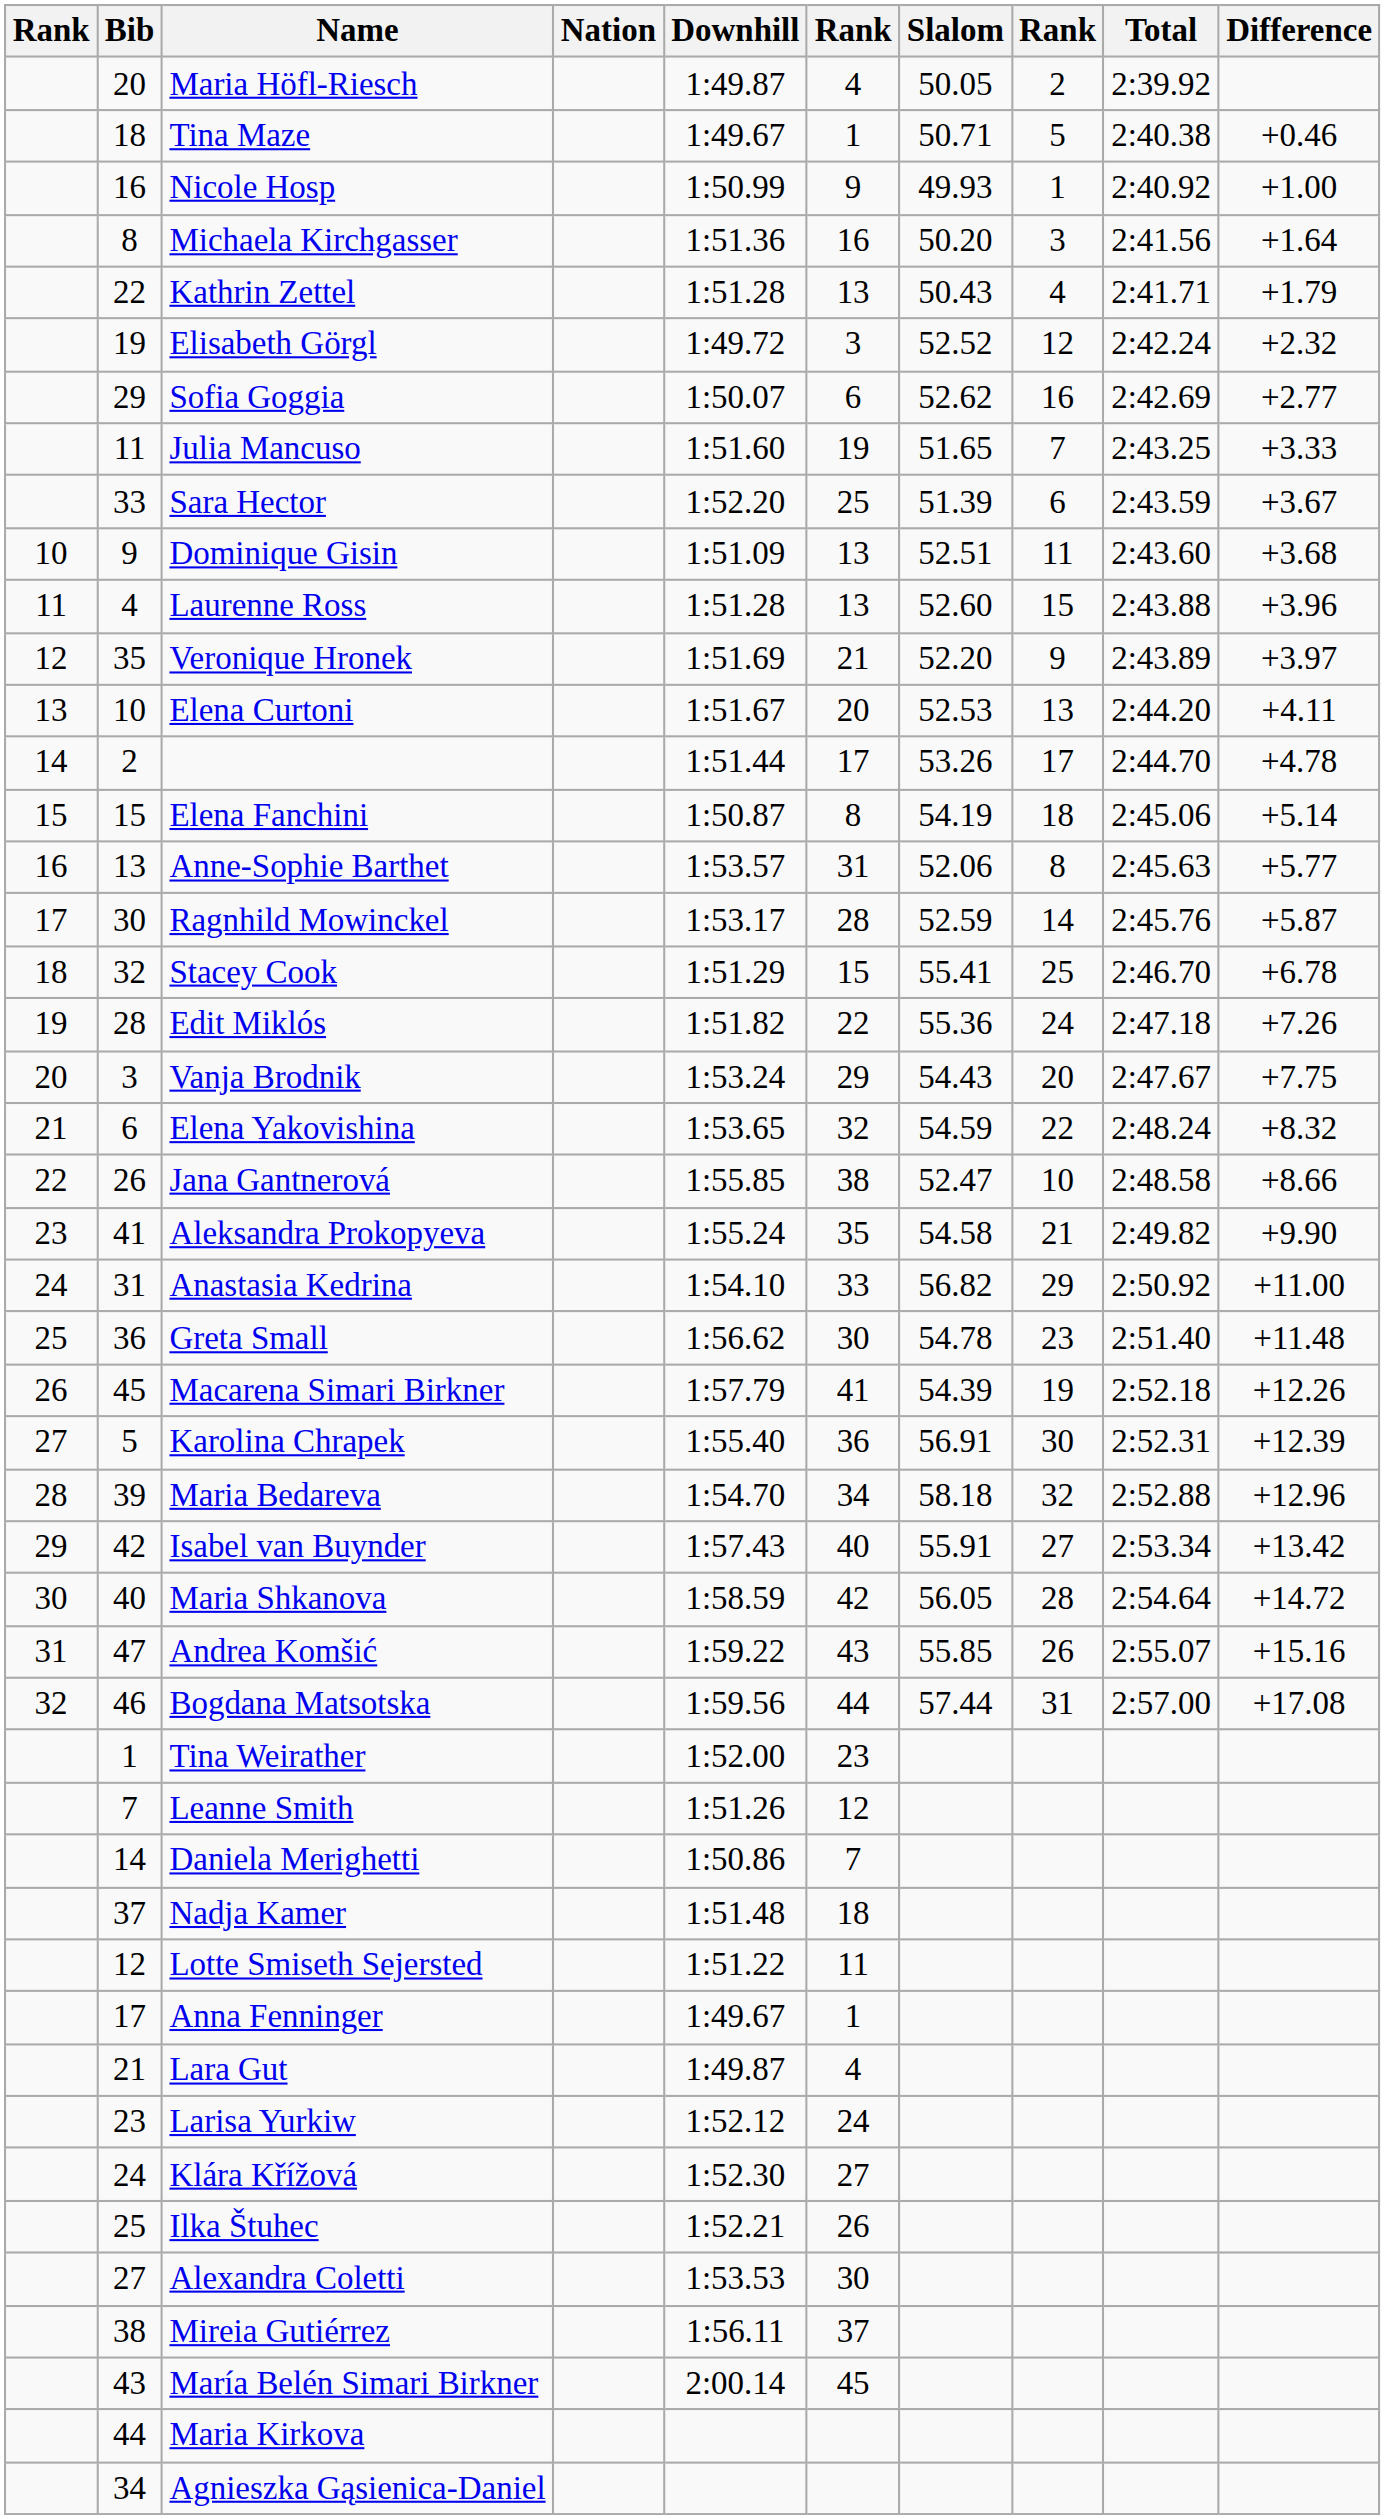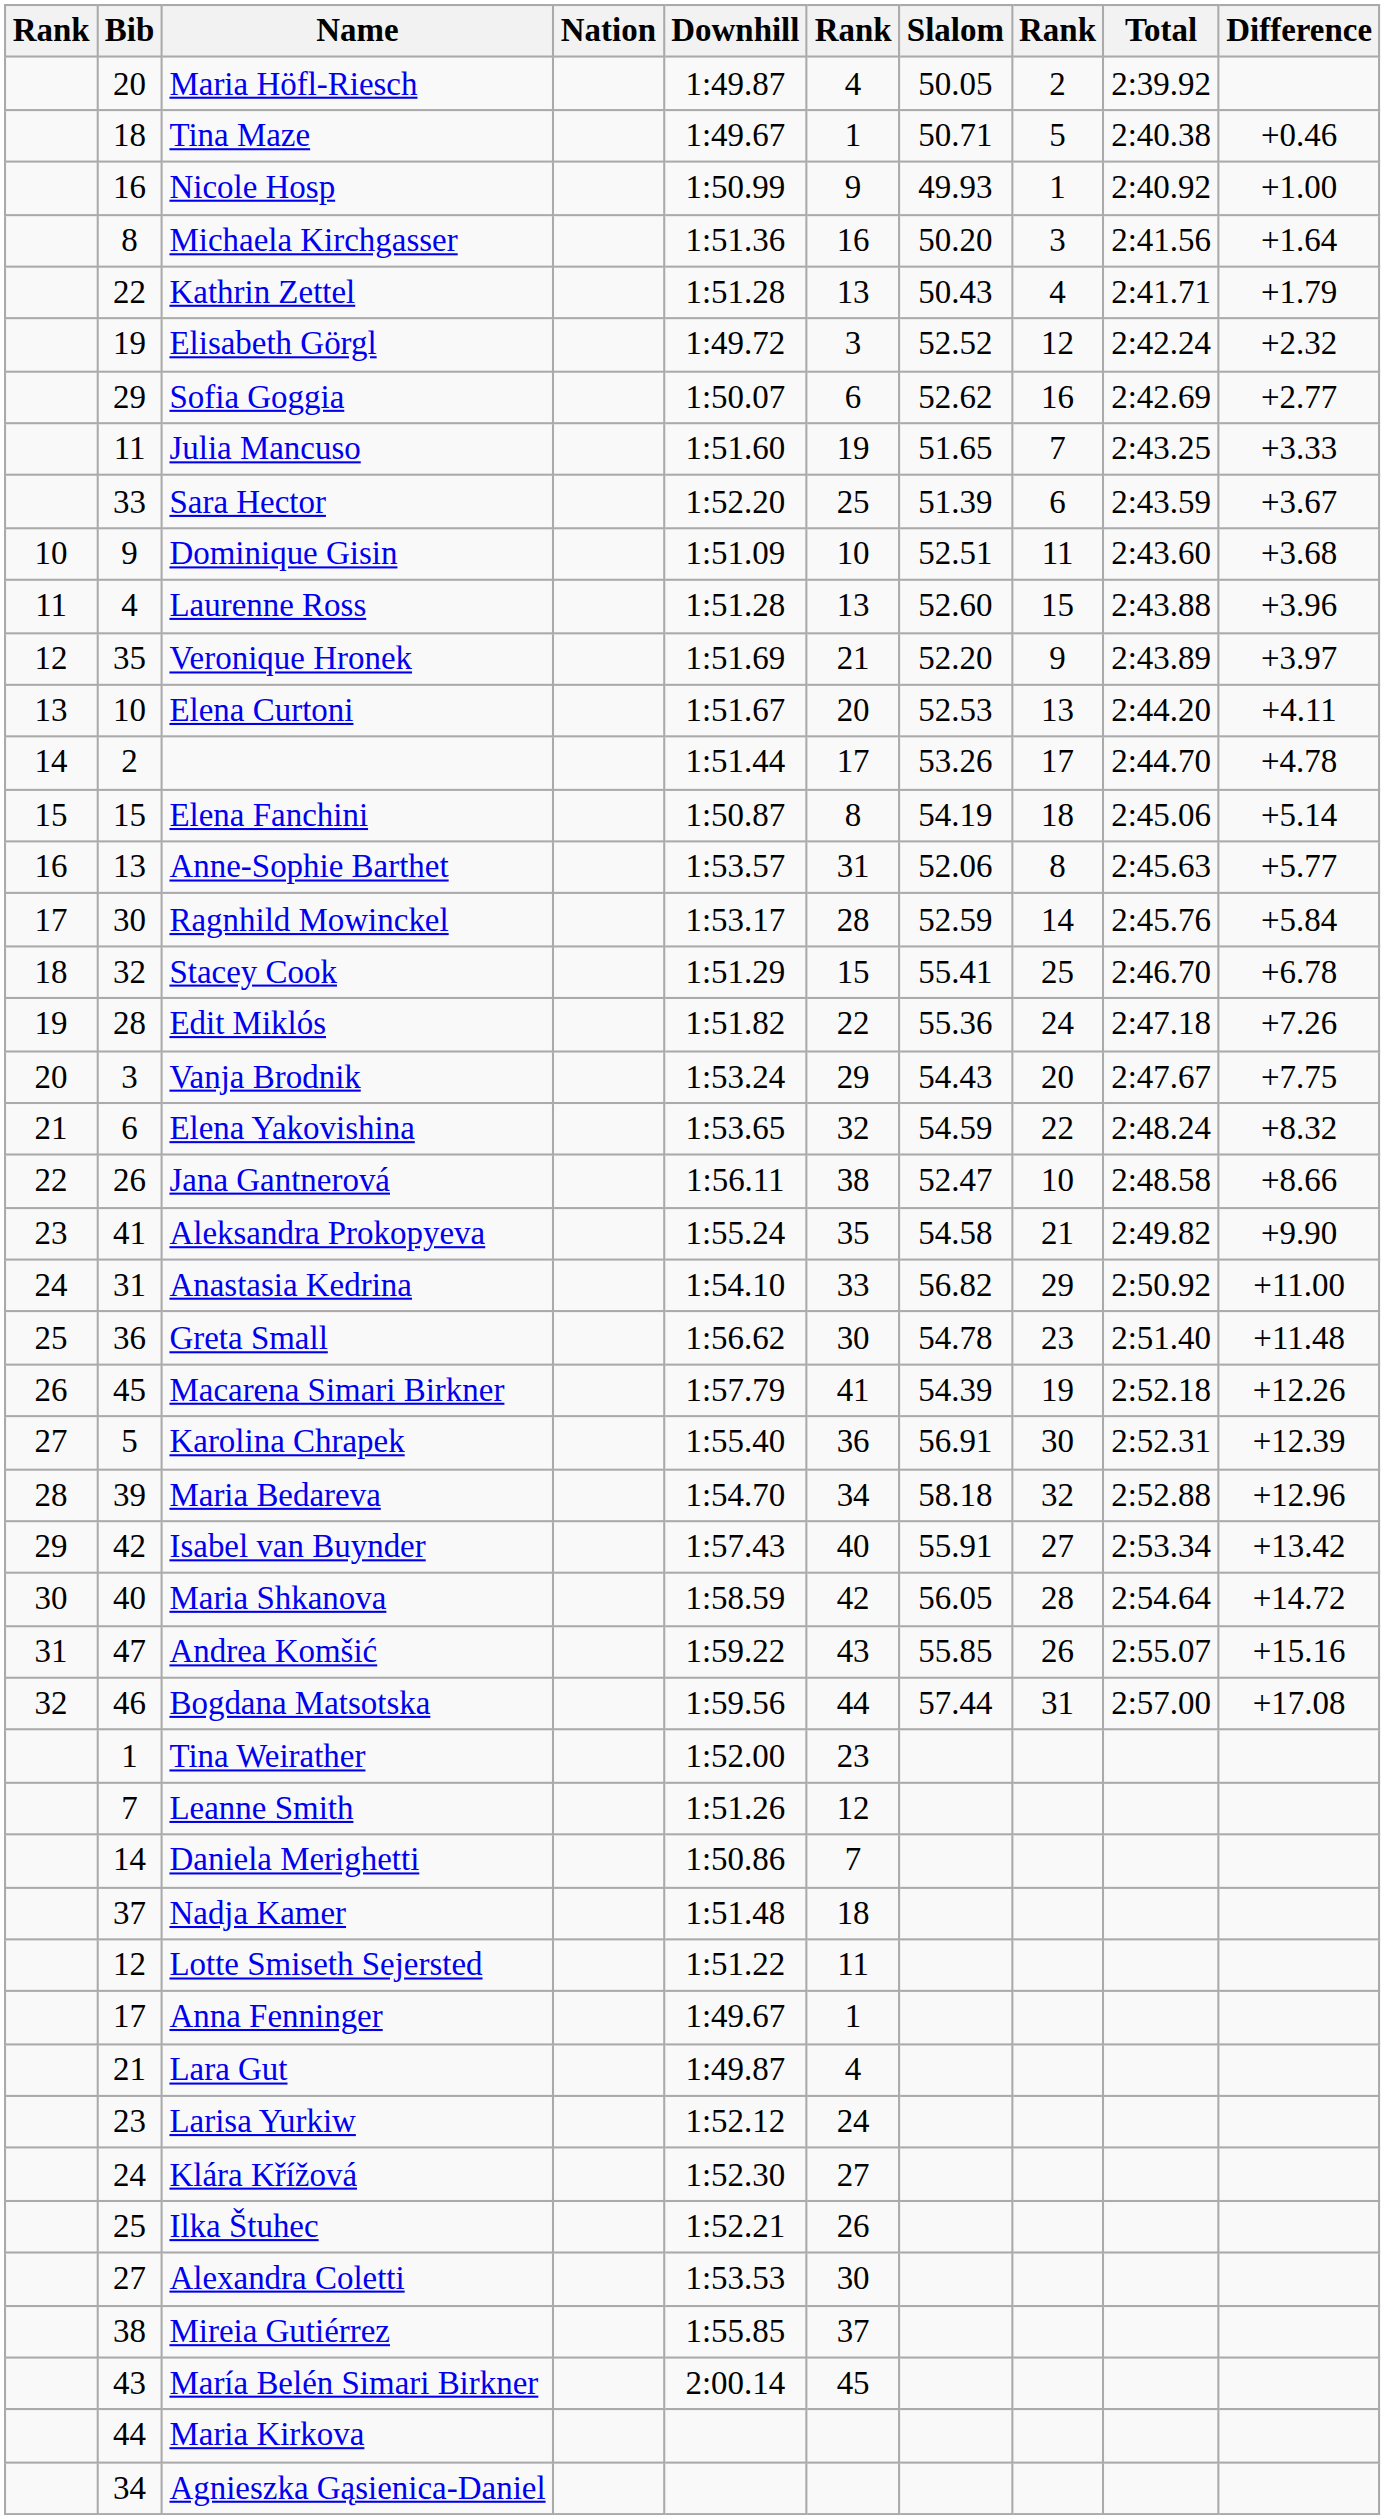 <table class="wikitable sortable" style="text-align:center">
 <tr>
 <th>Rank</th>
 <th>Bib</th>
 <th>Name</th>
 <th>Nation</th>
 <th>Downhill</th>
 <th>Rank</th>
 <th>Slalom</th>
 <th>Rank</th>
 <th>Total</th>
 <th>Difference</th>
 </tr>
 <tr>
 <td></td>
 <td>20</td>
 <td align=left><a href='#'>Maria Höfl-Riesch</a></td>
 <td align=left></td>
 <td>1:49.87</td>
 <td>4</td>
 <td>50.05</td>
 <td>2</td>
 <td>2:39.92</td>
 <td></td>
 </tr>
 <tr>
 <td></td>
 <td>18</td>
 <td align=left><a href='#'>Tina Maze</a></td>
 <td align=left></td>
 <td>1:49.67</td>
 <td>1</td>
 <td>50.71</td>
 <td>5</td>
 <td>2:40.38</td>
 <td>+0.46</td>
 </tr>
 <tr>
 <td></td>
 <td>16</td>
 <td align=left><a href='#'>Nicole Hosp</a></td>
 <td align=left></td>
 <td>1:50.99</td>
 <td>9</td>
 <td>49.93</td>
 <td>1</td>
 <td>2:40.92</td>
 <td>+1.00</td>
 </tr>
 <tr>
 <td></td>
 <td>8</td>
 <td align=left><a href='#'>Michaela Kirchgasser</a></td>
 <td align=left></td>
 <td>1:51.36</td>
 <td>16</td>
 <td>50.20</td>
 <td>3</td>
 <td>2:41.56</td>
 <td>+1.64</td>
 </tr>
 <tr>
 <td></td>
 <td>22</td>
 <td align=left><a href='#'>Kathrin Zettel</a></td>
 <td align=left></td>
 <td>1:51.28</td>
 <td>13</td>
 <td>50.43</td>
 <td>4</td>
 <td>2:41.71</td>
 <td>+1.79</td>
 </tr>
 <tr>
 <td></td>
 <td>19</td>
 <td align=left><a href='#'>Elisabeth Görgl</a></td>
 <td align=left></td>
 <td>1:49.72</td>
 <td>3</td>
 <td>52.52</td>
 <td>12</td>
 <td>2:42.24</td>
 <td>+2.32</td>
 </tr>
 <tr>
 <td></td>
 <td>29</td>
 <td align=left><a href='#'>Sofia Goggia</a></td>
 <td align=left></td>
 <td>1:50.07</td>
 <td>6</td>
 <td>52.62</td>
 <td>16</td>
 <td>2:42.69</td>
 <td>+2.77</td>
 </tr>
 <tr>
 <td></td>
 <td>11</td>
 <td align=left><a href='#'>Julia Mancuso</a></td>
 <td align=left></td>
 <td>1:51.60</td>
 <td>19</td>
 <td>51.65</td>
 <td>7</td>
 <td>2:43.25</td>
 <td>+3.33</td>
 </tr>
 <tr>
 <td></td>
 <td>33</td>
 <td align=left><a href='#'>Sara Hector</a></td>
 <td align=left></td>
 <td>1:52.20</td>
 <td>25</td>
 <td>51.39</td>
 <td>6</td>
 <td>2:43.59</td>
 <td>+3.67</td>
 </tr>
 <tr>
 <td>10</td>
 <td>9</td>
 <td align=left><a href='#'>Dominique Gisin</a></td>
 <td align=left></td>
 <td>1:51.09</td>
-<td>13</td>
+<td>10</td>
 <td>52.51</td>
 <td>11</td>
 <td>2:43.60</td>
 <td>+3.68</td>
 </tr>
 <tr>
 <td>11</td>
 <td>4</td>
 <td align=left><a href='#'>Laurenne Ross</a></td>
 <td align=left></td>
 <td>1:51.28</td>
 <td>13</td>
 <td>52.60</td>
 <td>15</td>
 <td>2:43.88</td>
 <td>+3.96</td>
 </tr>
 <tr>
 <td>12</td>
 <td>35</td>
 <td align=left><a href='#'>Veronique Hronek</a></td>
 <td align=left></td>
 <td>1:51.69</td>
 <td>21</td>
 <td>52.20</td>
 <td>9</td>
 <td>2:43.89</td>
 <td>+3.97</td>
 </tr>
 <tr>
 <td>13</td>
 <td>10</td>
 <td align=left><a href='#'>Elena Curtoni</a></td>
 <td align=left></td>
 <td>1:51.67</td>
 <td>20</td>
 <td>52.53</td>
 <td>13</td>
 <td>2:44.20</td>
 <td>+4.11</td>
 </tr>
 <tr>
 <td>14</td>
 <td>2</td>
 <td align=left></td>
 <td align=left></td>
 <td>1:51.44</td>
 <td>17</td>
 <td>53.26</td>
 <td>17</td>
 <td>2:44.70</td>
 <td>+4.78</td>
 </tr>
 <tr>
 <td>15</td>
 <td>15</td>
 <td align=left><a href='#'>Elena Fanchini</a></td>
 <td align=left></td>
 <td>1:50.87</td>
 <td>8</td>
 <td>54.19</td>
 <td>18</td>
 <td>2:45.06</td>
 <td>+5.14</td>
 </tr>
 <tr>
 <td>16</td>
 <td>13</td>
 <td align=left><a href='#'>Anne-Sophie Barthet</a></td>
 <td align=left></td>
 <td>1:53.57</td>
 <td>31</td>
 <td>52.06</td>
 <td>8</td>
 <td>2:45.63</td>
 <td>+5.77</td>
 </tr>
 <tr>
 <td>17</td>
 <td>30</td>
 <td align=left><a href='#'>Ragnhild Mowinckel</a></td>
 <td align=left></td>
 <td>1:53.17</td>
 <td>28</td>
 <td>52.59</td>
 <td>14</td>
 <td>2:45.76</td>
-<td>+5.87</td>
+<td>+5.84</td>
 </tr>
 <tr>
 <td>18</td>
 <td>32</td>
 <td align=left><a href='#'>Stacey Cook</a></td>
 <td align=left></td>
 <td>1:51.29</td>
 <td>15</td>
 <td>55.41</td>
 <td>25</td>
 <td>2:46.70</td>
 <td>+6.78</td>
 </tr>
 <tr>
 <td>19</td>
 <td>28</td>
 <td align=left><a href='#'>Edit Miklós</a></td>
 <td align=left></td>
 <td>1:51.82</td>
 <td>22</td>
 <td>55.36</td>
 <td>24</td>
 <td>2:47.18</td>
 <td>+7.26</td>
 </tr>
 <tr>
 <td>20</td>
 <td>3</td>
 <td align=left><a href='#'>Vanja Brodnik</a></td>
 <td align=left></td>
 <td>1:53.24</td>
 <td>29</td>
 <td>54.43</td>
 <td>20</td>
 <td>2:47.67</td>
 <td>+7.75</td>
 </tr>
 <tr>
 <td>21</td>
 <td>6</td>
 <td align=left><a href='#'>Elena Yakovishina</a></td>
 <td align=left></td>
 <td>1:53.65</td>
 <td>32</td>
 <td>54.59</td>
 <td>22</td>
 <td>2:48.24</td>
 <td>+8.32</td>
 </tr>
 <tr>
 <td>22</td>
 <td>26</td>
 <td align=left><a href='#'>Jana Gantnerová</a></td>
 <td align=left></td>
-<td>1:55.85</td>
+<td>1:56.11</td>
 <td>38</td>
 <td>52.47</td>
 <td>10</td>
 <td>2:48.58</td>
 <td>+8.66</td>
 </tr>
 <tr>
 <td>23</td>
 <td>41</td>
 <td align=left><a href='#'>Aleksandra Prokopyeva</a></td>
 <td align=left></td>
 <td>1:55.24</td>
 <td>35</td>
 <td>54.58</td>
 <td>21</td>
 <td>2:49.82</td>
 <td>+9.90</td>
 </tr>
 <tr>
 <td>24</td>
 <td>31</td>
 <td align=left><a href='#'>Anastasia Kedrina</a></td>
 <td align=left></td>
 <td>1:54.10</td>
 <td>33</td>
 <td>56.82</td>
 <td>29</td>
 <td>2:50.92</td>
 <td>+11.00</td>
 </tr>
 <tr>
 <td>25</td>
 <td>36</td>
 <td align=left><a href='#'>Greta Small</a></td>
 <td align=left></td>
 <td>1:56.62</td>
 <td>30</td>
 <td>54.78</td>
 <td>23</td>
 <td>2:51.40</td>
 <td>+11.48</td>
 </tr>
 <tr>
 <td>26</td>
 <td>45</td>
 <td align=left><a href='#'>Macarena Simari Birkner</a></td>
 <td align=left></td>
 <td>1:57.79</td>
 <td>41</td>
 <td>54.39</td>
 <td>19</td>
 <td>2:52.18</td>
 <td>+12.26</td>
 </tr>
 <tr>
 <td>27</td>
 <td>5</td>
 <td align=left><a href='#'>Karolina Chrapek</a></td>
 <td align=left></td>
 <td>1:55.40</td>
 <td>36</td>
 <td>56.91</td>
 <td>30</td>
 <td>2:52.31</td>
 <td>+12.39</td>
 </tr>
 <tr>
 <td>28</td>
 <td>39</td>
 <td align=left><a href='#'>Maria Bedareva</a></td>
 <td align=left></td>
 <td>1:54.70</td>
 <td>34</td>
 <td>58.18</td>
 <td>32</td>
 <td>2:52.88</td>
 <td>+12.96</td>
 </tr>
 <tr>
 <td>29</td>
 <td>42</td>
 <td align=left><a href='#'>Isabel van Buynder</a></td>
 <td align=left></td>
 <td>1:57.43</td>
 <td>40</td>
 <td>55.91</td>
 <td>27</td>
 <td>2:53.34</td>
 <td>+13.42</td>
 </tr>
 <tr>
 <td>30</td>
 <td>40</td>
 <td align=left><a href='#'>Maria Shkanova</a></td>
 <td align=left></td>
 <td>1:58.59</td>
 <td>42</td>
 <td>56.05</td>
 <td>28</td>
 <td>2:54.64</td>
 <td>+14.72</td>
 </tr>
 <tr>
 <td>31</td>
 <td>47</td>
 <td align=left><a href='#'>Andrea Komšić</a></td>
 <td align=left></td>
 <td>1:59.22</td>
 <td>43</td>
 <td>55.85</td>
 <td>26</td>
 <td>2:55.07</td>
 <td>+15.16</td>
 </tr>
 <tr>
 <td>32</td>
 <td>46</td>
 <td align=left><a href='#'>Bogdana Matsotska</a></td>
 <td align=left></td>
 <td>1:59.56</td>
 <td>44</td>
 <td>57.44</td>
 <td>31</td>
 <td>2:57.00</td>
 <td>+17.08</td>
 </tr>
 <tr>
 <td></td>
 <td>1</td>
 <td align=left><a href='#'>Tina Weirather</a></td>
 <td align=left></td>
 <td>1:52.00</td>
 <td>23</td>
 <td></td>
 <td></td>
 <td></td>
 <td></td>
 </tr>
 <tr>
 <td></td>
 <td>7</td>
 <td align=left><a href='#'>Leanne Smith</a></td>
 <td align=left></td>
 <td>1:51.26</td>
 <td>12</td>
 <td></td>
 <td></td>
 <td></td>
 <td></td>
 </tr>
 <tr>
 <td></td>
 <td>14</td>
 <td align=left><a href='#'>Daniela Merighetti</a></td>
 <td align=left></td>
 <td>1:50.86</td>
 <td>7</td>
 <td></td>
 <td></td>
 <td></td>
 <td></td>
 </tr>
 <tr>
 <td></td>
 <td>37</td>
 <td align=left><a href='#'>Nadja Kamer</a></td>
 <td align=left></td>
 <td>1:51.48</td>
 <td>18</td>
 <td></td>
 <td></td>
 <td></td>
 <td></td>
 </tr>
 <tr>
 <td></td>
 <td>12</td>
 <td align=left><a href='#'>Lotte Smiseth Sejersted</a></td>
 <td align=left></td>
 <td>1:51.22</td>
 <td>11</td>
 <td></td>
 <td></td>
 <td></td>
 <td></td>
 </tr>
 <tr>
 <td></td>
 <td>17</td>
 <td align=left><a href='#'>Anna Fenninger</a></td>
 <td align=left></td>
 <td>1:49.67</td>
 <td>1</td>
 <td></td>
 <td></td>
 <td></td>
 <td></td>
 </tr>
 <tr>
 <td></td>
 <td>21</td>
 <td align=left><a href='#'>Lara Gut</a></td>
 <td align=left></td>
 <td>1:49.87</td>
 <td>4</td>
 <td></td>
 <td></td>
 <td></td>
 <td></td>
 </tr>
 <tr>
 <td></td>
 <td>23</td>
 <td align=left><a href='#'>Larisa Yurkiw</a></td>
 <td align=left></td>
 <td>1:52.12</td>
 <td>24</td>
 <td></td>
 <td></td>
 <td></td>
 <td></td>
 </tr>
 <tr>
 <td></td>
 <td>24</td>
 <td align=left><a href='#'>Klára Křížová</a></td>
 <td align=left></td>
 <td>1:52.30</td>
 <td>27</td>
 <td></td>
 <td></td>
 <td></td>
 <td></td>
 </tr>
 <tr>
 <td></td>
 <td>25</td>
 <td align=left><a href='#'>Ilka Štuhec</a></td>
 <td align=left></td>
 <td>1:52.21</td>
 <td>26</td>
 <td></td>
 <td></td>
 <td></td>
 <td></td>
 </tr>
 <tr>
 <td></td>
 <td>27</td>
 <td align=left><a href='#'>Alexandra Coletti</a></td>
 <td align=left></td>
 <td>1:53.53</td>
 <td>30</td>
 <td></td>
 <td></td>
 <td></td>
 <td></td>
 </tr>
 <tr>
 <td></td>
 <td>38</td>
 <td align=left><a href='#'>Mireia Gutiérrez</a></td>
 <td align=left></td>
-<td>1:56.11</td>
+<td>1:55.85</td>
 <td>37</td>
 <td></td>
 <td></td>
 <td></td>
 <td></td>
 </tr>
 <tr>
 <td></td>
 <td>43</td>
 <td align=left><a href='#'>María Belén Simari Birkner</a></td>
 <td align=left></td>
 <td>2:00.14</td>
 <td>45</td>
 <td></td>
 <td></td>
 <td></td>
 <td></td>
 </tr>
 <tr>
 <td></td>
 <td>44</td>
 <td align=left><a href='#'>Maria Kirkova</a></td>
 <td align=left></td>
 <td></td>
 <td></td>
 <td></td>
 <td></td>
 <td></td>
 <td></td>
 </tr>
 <tr>
 <td></td>
 <td>34</td>
 <td align=left><a href='#'>Agnieszka Gąsienica-Daniel</a></td>
 <td align=left></td>
 <td></td>
 <td></td>
 <td></td>
 <td></td>
 <td></td>
 <td></td>
 </tr>
 </table>
